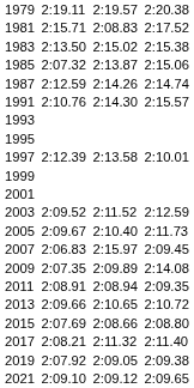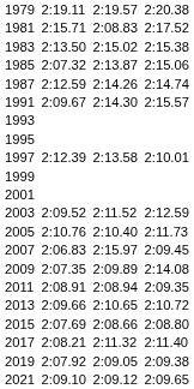 <table>
 <tr>
 <td>1979</td>
 <td></td>
 <td>2:19.11</td>
 <td></td>
 <td>2:19.57</td>
 <td></td>
 <td>2:20.38</td>
 </tr>
 <tr>
 <td>1981</td>
 <td></td>
 <td>2:15.71</td>
 <td></td>
 <td>2:08.83</td>
 <td></td>
 <td>2:17.52</td>
 </tr>
 <tr>
 <td>1983</td>
 <td></td>
 <td>2:13.50</td>
 <td></td>
 <td>2:15.02</td>
 <td></td>
 <td>2:15.38</td>
 </tr>
 <tr>
 <td>1985</td>
 <td></td>
 <td>2:07.32</td>
 <td></td>
 <td>2:13.87</td>
 <td></td>
 <td>2:15.06</td>
 </tr>
 <tr>
 <td>1987</td>
 <td></td>
 <td>2:12.59</td>
 <td></td>
 <td>2:14.26</td>
 <td></td>
 <td>2:14.74</td>
 </tr>
 <tr>
 <td>1991</td>
 <td></td>
-<td>2:10.76</td>
+<td>2:09.67</td>
 <td></td>
 <td>2:14.30</td>
 <td></td>
 <td>2:15.57</td>
 </tr>
 <tr>
 <td>1993</td>
 <td></td>
 <td></td>
 <td></td>
 <td></td>
 <td></td>
 <td></td>
 </tr>
 <tr>
 <td>1995</td>
 <td></td>
 <td></td>
 <td></td>
 <td></td>
 <td></td>
 <td></td>
 </tr>
 <tr>
 <td>1997</td>
 <td></td>
 <td>2:12.39</td>
 <td></td>
 <td>2:13.58</td>
 <td></td>
 <td>2:10.01</td>
 </tr>
 <tr>
 <td>1999</td>
 <td></td>
 <td></td>
 <td></td>
 <td></td>
 <td></td>
 <td></td>
 </tr>
 <tr>
 <td>2001</td>
 <td></td>
 <td></td>
 <td></td>
 <td></td>
 <td></td>
 <td></td>
 </tr>
 <tr>
 <td>2003</td>
 <td></td>
 <td>2:09.52</td>
 <td></td>
 <td>2:11.52</td>
 <td></td>
 <td>2:12.59</td>
 </tr>
 <tr>
 <td>2005</td>
 <td></td>
-<td>2:09.67</td>
+<td>2:10.76</td>
 <td></td>
 <td>2:10.40</td>
 <td></td>
 <td>2:11.73</td>
 </tr>
 <tr>
 <td>2007</td>
 <td></td>
 <td>2:06.83</td>
 <td></td>
 <td>2:15.97</td>
 <td></td>
 <td>2:09.45</td>
 </tr>
 <tr>
 <td>2009</td>
 <td></td>
 <td>2:07.35</td>
 <td></td>
 <td>2:09.89</td>
 <td></td>
 <td>2:14.08</td>
 </tr>
 <tr>
 <td>2011</td>
 <td></td>
 <td>2:08.91</td>
 <td></td>
 <td>2:08.94</td>
 <td></td>
 <td>2:09.35</td>
 </tr>
 <tr>
 <td>2013</td>
 <td></td>
 <td>2:09.66</td>
 <td></td>
 <td>2:10.65</td>
 <td></td>
 <td>2:10.72</td>
 </tr>
 <tr>
 <td>2015</td>
 <td></td>
 <td>2:07.69</td>
 <td></td>
 <td>2:08.66</td>
 <td></td>
 <td>2:08.80</td>
 </tr>
 <tr>
 <td>2017</td>
 <td></td>
 <td>2:08.21</td>
 <td></td>
 <td>2:11.32</td>
 <td></td>
 <td>2:11.40</td>
 </tr>
 <tr>
 <td>2019</td>
 <td></td>
 <td>2:07.92</td>
 <td></td>
 <td>2:09.05</td>
 <td></td>
 <td>2:09.38</td>
 </tr>
 <tr>
 <td>2021</td>
 <td></td>
 <td>2:09.10</td>
 <td></td>
 <td>2:09.12</td>
 <td></td>
 <td>2:09.65</td>
 </tr>
 </table>
